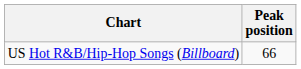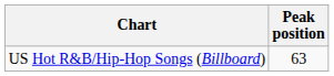 <table class="wikitable">
 <tr>
 <th style="text-align:center;">Chart</th>
 <th style="text-align:center;">Peak<br>position</th>
 </tr>
 <tr>
 <td align="left">US <a href='#'>Hot R&B/Hip-Hop Songs</a> (<em><a href='#'>Billboard</a></em>)</td>
-<td style="text-align:center;">66</td>
+<td style="text-align:center;">63</td>
 </tr>
 </table>
